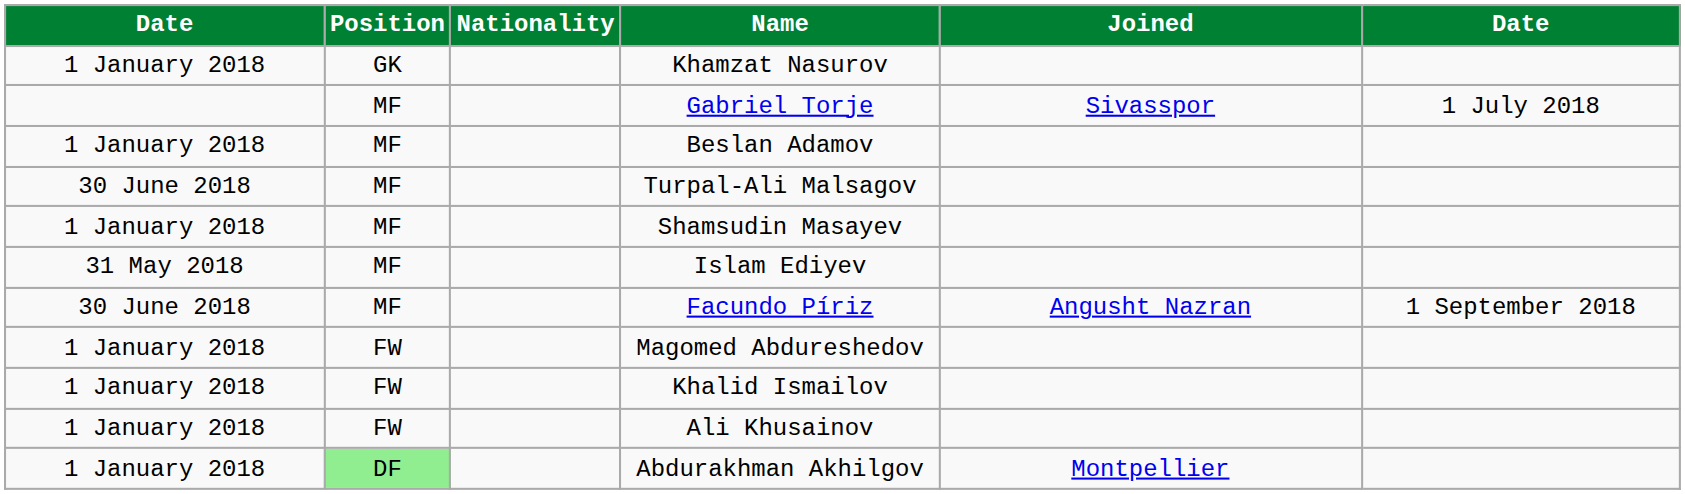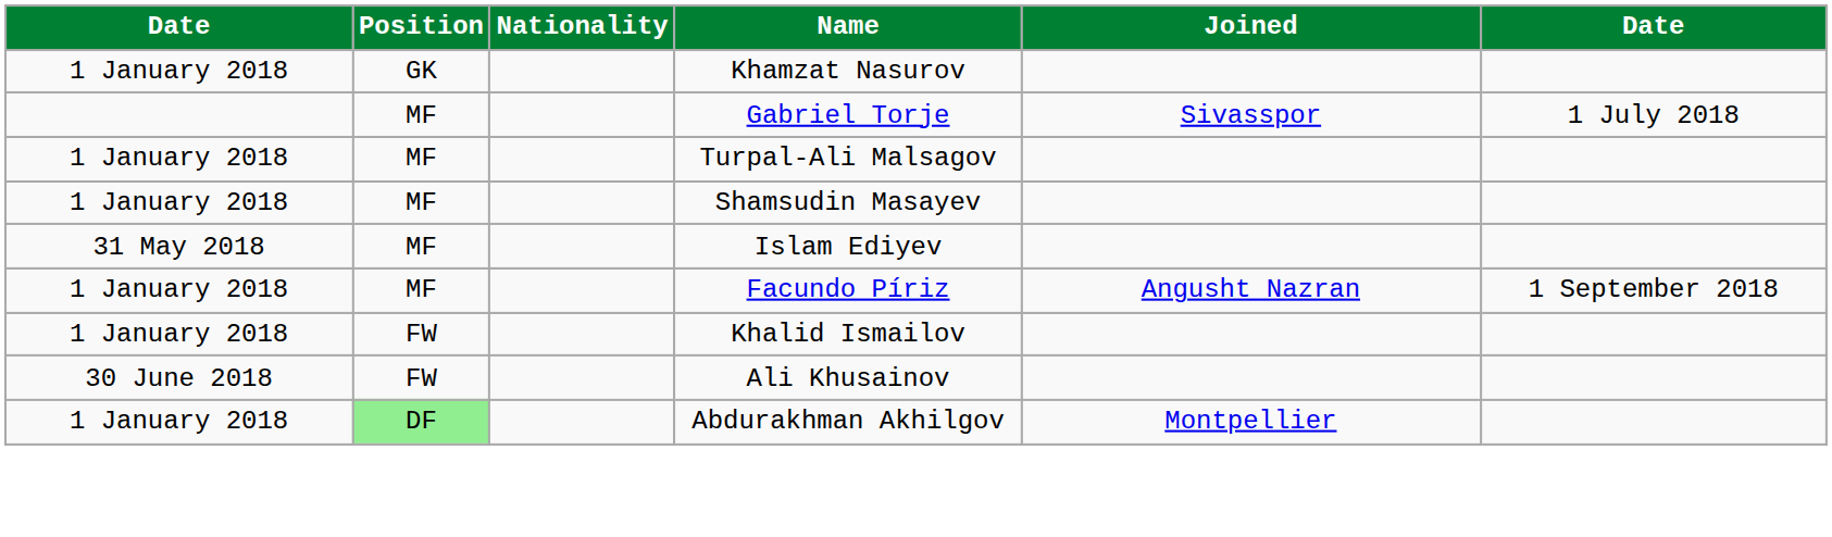 <table class="wikitable"  style="text-align:center; font-size:90%; ">
 <tr>
 <th style="background:#008033; color:white; width:150px;">Date</th>
 <th style="background:#008033; color:white; width:50px;">Position</th>
 <th style="background:#008033; color:white; width:50px;">Nationality</th>
 <th style="background:#008033; color:white; width:150px;">Name</th>
 <th style="background:#008033; color:white; width:200px;">Joined</th>
 <th style="background:#008033; color:white; width:150px;">Date</th>
 </tr>
 <tr>
 <td>1 January 2018</td>
 <td>GK</td>
 <td></td>
 <td>Khamzat Nasurov</td>
 <td></td>
 <td></td>
 </tr>
 <tr>
 <td></td>
 <td>MF</td>
 <td></td>
 <td><a href='#'>Gabriel Torje</a></td>
 <td><a href='#'>Sivasspor</a></td>
 <td>1 July 2018</td>
 </tr>
 <tr>
 <td>1 January 2018</td>
 <td>MF</td>
 <td></td>
-<td>Beslan Adamov</td>
-<td></td>
-<td></td>
-</tr>
-<tr>
-<td>30 June 2018</td>
-<td>MF</td>
-<td></td>
 <td>Turpal-Ali Malsagov</td>
 <td></td>
 <td></td>
 </tr>
 <tr>
 <td>1 January 2018</td>
 <td>MF</td>
 <td></td>
 <td>Shamsudin Masayev</td>
 <td></td>
 <td></td>
 </tr>
 <tr>
 <td>31 May 2018</td>
 <td>MF</td>
 <td></td>
 <td>Islam Ediyev</td>
 <td></td>
 <td></td>
 </tr>
 <tr>
-<td>30 June 2018</td>
+<td>1 January 2018</td>
 <td>MF</td>
 <td></td>
 <td><a href='#'>Facundo Píriz</a></td>
 <td><a href='#'>Angusht Nazran</a></td>
 <td>1 September 2018</td>
 </tr>
 <tr>
 <td>1 January 2018</td>
 <td>FW</td>
 <td></td>
-<td>Magomed Abdureshedov</td>
-<td></td>
-<td></td>
-</tr>
-<tr>
-<td>1 January 2018</td>
-<td>FW</td>
-<td></td>
 <td>Khalid Ismailov</td>
 <td></td>
 <td></td>
 </tr>
 <tr>
-<td>1 January 2018</td>
+<td>30 June 2018</td>
 <td>FW</td>
 <td></td>
 <td>Ali Khusainov</td>
 <td></td>
 <td></td>
 </tr>
 <tr>
 <td>1 January 2018</td>
 <td style="background: lightgreen;">DF</td>
 <td></td>
 <td>Abdurakhman Akhilgov</td>
 <td><a href='#'>Montpellier</a></td>
 <td></td>
 </tr>
 </table>
